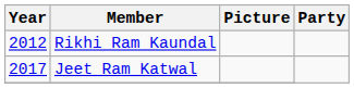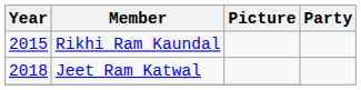 <table class="wikitable sortable">
 <tr>
 <th>Year</th>
 <th>Member</th>
 <th>Picture</th>
 <th colspan="2">Party</th>
 </tr>
 <tr>
-<td><a href='#'>2012</a></td>
+<td><a href='#'>2015</a></td>
 <td><a href='#'>Rikhi Ram Kaundal</a></td>
 <td></td>
 <td></td>
 </tr>
 <tr>
-<td><a href='#'>2017</a></td>
+<td><a href='#'>2018</a></td>
 <td><a href='#'>Jeet Ram Katwal</a></td>
 <td></td>
 </tr>
 <tr>
 </tr>
 </table>
